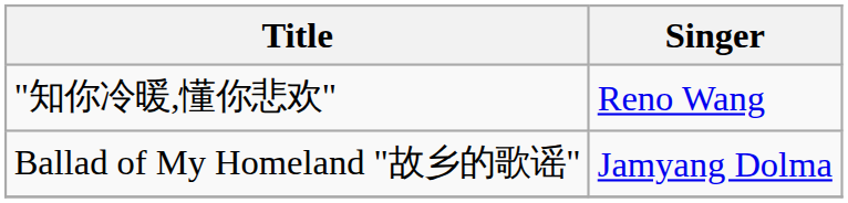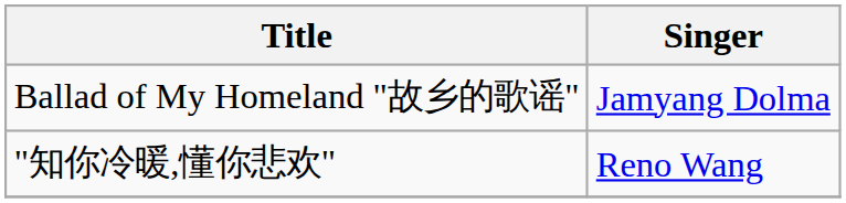 <table class="wikitable" style="font-size:95%;">
 <tr>
 <th>Title</th>
 <th>Singer</th>
 </tr>
 <tr>
+<td>Ballad of My Homeland "故乡的歌谣"</td>
+<td><a href='#'>Jamyang Dolma</a></td>
+</tr>
+<tr>
 <td>"知你冷暖,懂你悲欢"</td>
 <td><a href='#'>Reno Wang</a></td>
 </tr>
 <tr>
-<td>Ballad of My Homeland "故乡的歌谣"</td>
-<td><a href='#'>Jamyang Dolma</a></td>
-</tr>
-<tr>
 </tr>
 </table>
